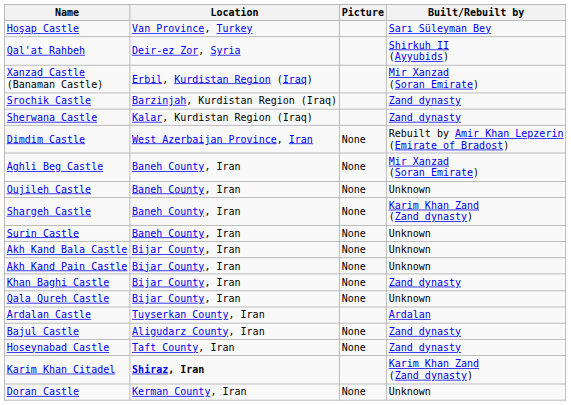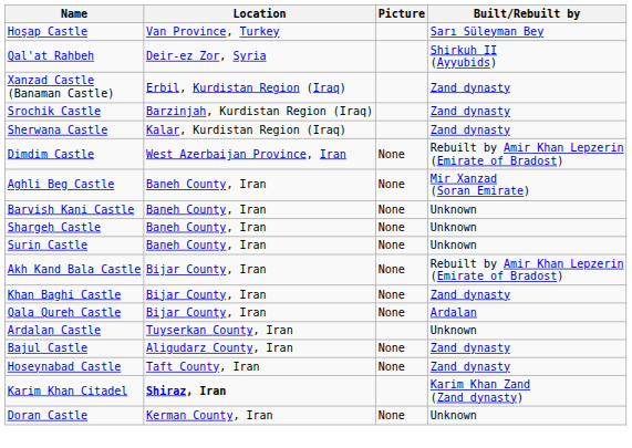 <table class="wikitable">
 <tr>
 <th>Name</th>
 <th>Location</th>
 <th>Picture</th>
 <th>Built/Rebuilt by</th>
 </tr>
 <tr>
 <td><a href='#'>Hoşap Castle</a></td>
 <td><a href='#'>Van Province</a>, <a href='#'>Turkey</a></td>
 <td></td>
 <td><a href='#'>Sarı Süleyman Bey</a></td>
 </tr>
 <tr>
 <td><a href='#'>Qal'at Rahbeh</a></td>
 <td><a href='#'>Deir-ez Zor</a>, <a href='#'>Syria</a></td>
 <td></td>
 <td><a href='#'>Shirkuh II</a><br>(<a href='#'>Ayyubids</a>)</td>
 </tr>
 <tr>
 <td><a href='#'>Xanzad Castle</a><br>(Banaman Castle)</td>
 <td><a href='#'>Erbil</a>, <a href='#'>Kurdistan Region</a> (<a href='#'>Iraq</a>)</td>
 <td></td>
-<td><a href='#'>Mir Xanzad</a><br>(<a href='#'>Soran Emirate</a>)</td>
+<td><a href='#'>Zand dynasty</a></td>
 </tr>
 <tr>
 <td><a href='#'>Srochik Castle</a></td>
 <td><a href='#'>Barzinjah</a>, Kurdistan Region (Iraq)</td>
 <td></td>
 <td><a href='#'>Zand dynasty</a></td>
 </tr>
 <tr>
 <td><a href='#'>Sherwana Castle</a></td>
 <td><a href='#'>Kalar</a>, Kurdistan Region (Iraq)</td>
 <td></td>
 <td><a href='#'>Zand dynasty</a></td>
 </tr>
 <tr>
 <td><a href='#'>Dimdim Castle</a></td>
 <td><a href='#'>West Azerbaijan Province</a>, <a href='#'>Iran</a></td>
 <td>None</td>
 <td>Rebuilt by <a href='#'>Amir Khan Lepzerin</a><br>(<a href='#'>Emirate of Bradost</a>)</td>
 </tr>
 <tr>
 <td><a href='#'>Aghli Beg Castle</a></td>
 <td><a href='#'>Baneh County</a>, Iran</td>
 <td>None</td>
 <td><a href='#'>Mir Xanzad</a><br>(<a href='#'>Soran Emirate</a>)</td>
 </tr>
 <tr>
-<td><a href='#'>Qujileh Castle</a></td>
+<td><a href='#'>Barvish Kani Castle</a></td>
 <td><a href='#'>Baneh County</a>, Iran</td>
 <td>None</td>
 <td>Unknown</td>
 </tr>
 <tr>
 <td><a href='#'>Shargeh Castle</a></td>
 <td><a href='#'>Baneh County</a>, Iran</td>
 <td>None</td>
-<td><a href='#'>Karim Khan Zand</a><br>(<a href='#'>Zand dynasty</a>)</td>
+<td>Unknown</td>
 </tr>
 <tr>
 <td><a href='#'>Surin Castle</a></td>
 <td><a href='#'>Baneh County</a>, Iran</td>
 <td>None</td>
 <td>Unknown</td>
 </tr>
 <tr>
 <td><a href='#'>Akh Kand Bala Castle</a></td>
 <td><a href='#'>Bijar County</a>, Iran</td>
 <td>None</td>
-<td>Unknown</td>
-</tr>
-<tr>
-<td><a href='#'>Akh Kand Pain Castle</a></td>
-<td><a href='#'>Bijar County</a>, Iran</td>
-<td>None</td>
-<td>Unknown</td>
+<td>Rebuilt by <a href='#'>Amir Khan Lepzerin</a><br>(<a href='#'>Emirate of Bradost</a>)</td>
 </tr>
 <tr>
 <td><a href='#'>Khan Baghi Castle</a></td>
 <td><a href='#'>Bijar County</a>, Iran</td>
 <td>None</td>
 <td><a href='#'>Zand dynasty</a></td>
 </tr>
 <tr>
 <td><a href='#'>Qala Qureh Castle</a></td>
 <td><a href='#'>Bijar County</a>, Iran</td>
 <td>None</td>
-<td>Unknown</td>
+<td><a href='#'>Ardalan</a></td>
 </tr>
 <tr>
 <td><a href='#'>Ardalan Castle</a></td>
 <td><a href='#'>Tuyserkan County</a>, Iran</td>
 <td></td>
-<td><a href='#'>Ardalan</a></td>
+<td>Unknown</td>
 </tr>
 <tr>
 <td><a href='#'>Bajul Castle</a></td>
 <td><a href='#'>Aligudarz County</a>, Iran</td>
 <td>None</td>
 <td><a href='#'>Zand dynasty</a></td>
 </tr>
 <tr>
 <td><a href='#'>Hoseynabad Castle</a></td>
 <td><a href='#'>Taft County</a>, Iran</td>
 <td>None</td>
 <td><a href='#'>Zand dynasty</a></td>
 </tr>
 <tr>
 <td><a href='#'>Karim Khan Citadel</a></td>
 <td><strong><a href='#'>Shiraz</a>, Iran</strong></td>
 <td></td>
 <td><a href='#'>Karim Khan Zand</a><br>(<a href='#'>Zand dynasty</a>)</td>
 </tr>
 <tr>
 <td><a href='#'>Doran Castle</a></td>
 <td><a href='#'>Kerman County</a>, Iran</td>
 <td>None</td>
 <td>Unknown</td>
 </tr>
 </table>
